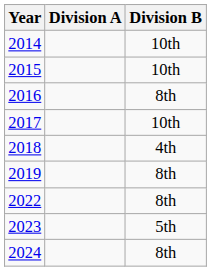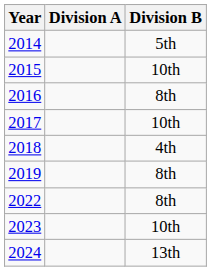 <table class="wikitable" style="text-align:center">
 <tr>
 <th>Year</th>
 <th>Division A</th>
 <th>Division B</th>
 </tr>
 <tr>
 <td><a href='#'>2014</a></td>
 <td></td>
-<td>10th</td>
+<td>5th</td>
 </tr>
 <tr>
 <td><a href='#'>2015</a></td>
 <td></td>
 <td>10th</td>
 </tr>
 <tr>
 <td><a href='#'>2016</a></td>
 <td></td>
 <td>8th</td>
 </tr>
 <tr>
 <td><a href='#'>2017</a></td>
 <td></td>
 <td>10th</td>
 </tr>
 <tr>
 <td><a href='#'>2018</a></td>
 <td></td>
 <td>4th</td>
 </tr>
 <tr>
 <td><a href='#'>2019</a></td>
 <td></td>
 <td>8th</td>
 </tr>
 <tr>
 <td><a href='#'>2022</a></td>
 <td></td>
 <td>8th</td>
 </tr>
 <tr>
 <td><a href='#'>2023</a></td>
 <td></td>
-<td>5th</td>
+<td>10th</td>
 </tr>
 <tr>
 <td><a href='#'>2024</a></td>
 <td></td>
-<td>8th</td>
+<td>13th</td>
 </tr>
 </table>
